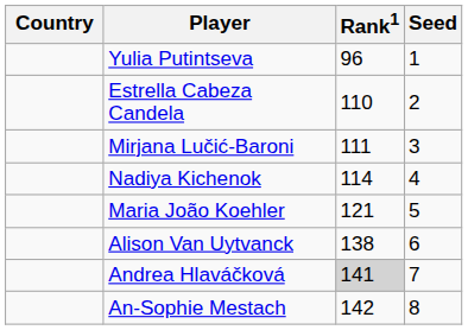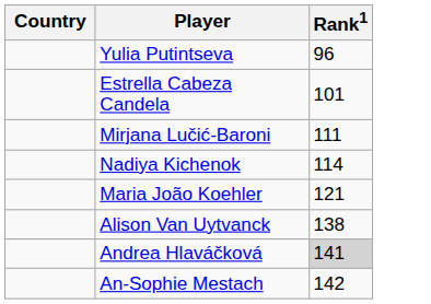 <table class="sortable wikitable">
 <tr>
 <th width="70">Country</th>
 <th width="175">Player</th>
 <th>Rank<sup>1</sup></th>
-<th>Seed</th>
 </tr>
 <tr>
 <td></td>
 <td><a href='#'>Yulia Putintseva</a></td>
 <td>96</td>
-<td>1</td>
 </tr>
 <tr>
 <td></td>
 <td><a href='#'>Estrella Cabeza Candela</a></td>
-<td>110</td>
-<td>2</td>
+<td>101</td>
 </tr>
 <tr>
 <td></td>
 <td><a href='#'>Mirjana Lučić-Baroni</a></td>
 <td>111</td>
-<td>3</td>
 </tr>
 <tr>
 <td></td>
 <td><a href='#'>Nadiya Kichenok</a></td>
 <td>114</td>
-<td>4</td>
 </tr>
 <tr>
 <td></td>
 <td><a href='#'>Maria João Koehler</a></td>
 <td>121</td>
-<td>5</td>
 </tr>
 <tr>
 <td></td>
 <td><a href='#'>Alison Van Uytvanck</a></td>
 <td>138</td>
-<td>6</td>
 </tr>
 <tr>
 <td></td>
 <td><a href='#'>Andrea Hlaváčková</a></td>
 <td style="background: lightgrey;">141</td>
-<td>7</td>
 </tr>
 <tr>
 <td></td>
 <td><a href='#'>An-Sophie Mestach</a></td>
 <td>142</td>
-<td>8</td>
 </tr>
 </table>
